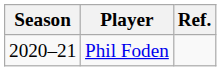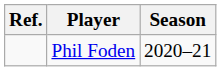 <table class="wikitable" style="text-align:center">
 <tr>
+<th>Ref.</th>
+<th>Player</th>
 <th>Season</th>
-<th>Player</th>
-<th>Ref.</th>
 </tr>
 <tr>
+<td></td>
+<td> <a href='#'>Phil Foden</a></td>
 <td>2020–21</td>
-<td> <a href='#'>Phil Foden</a></td>
-<td></td>
 </tr>
 </table>
